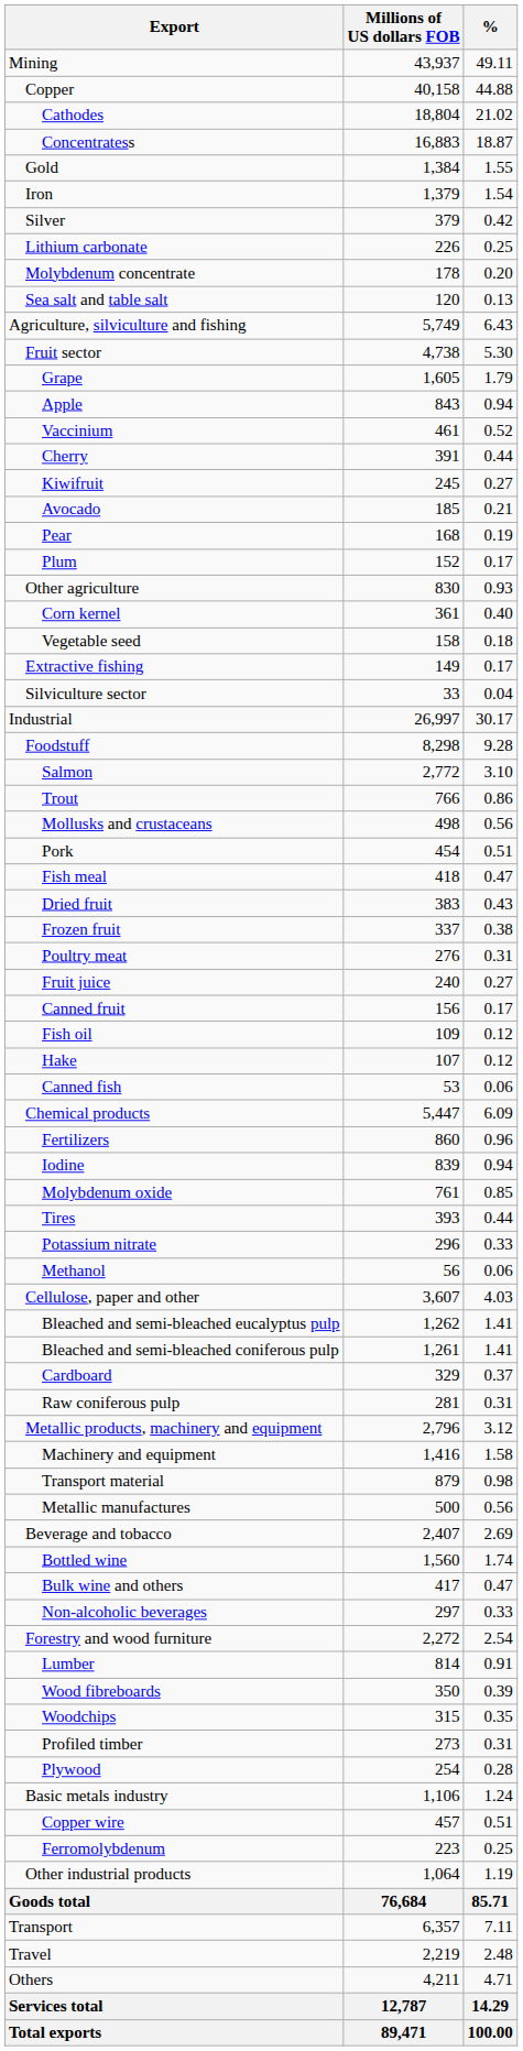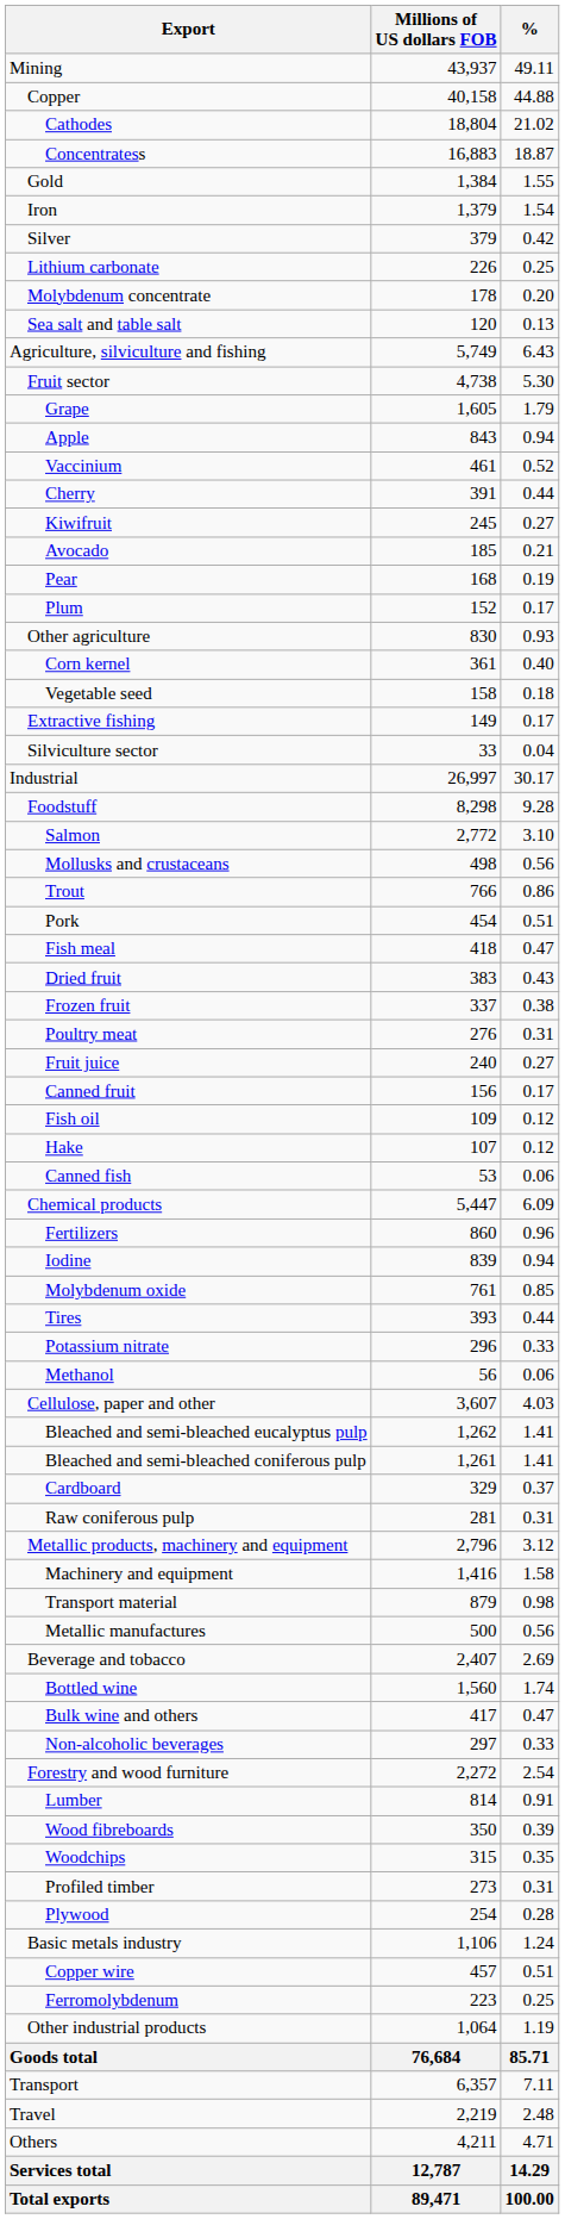 <table class="wikitable sortable" style="text-align: right;">
 <tr>
 <th>Export</th>
 <th>Millions of<br>US dollars <a href='#'>FOB</a></th>
 <th>%</th>
 </tr>
 <tr>
 <td style="text-align:left;">Mining</td>
 <td>43,937</td>
 <td>49.11</td>
 </tr>
 <tr>
 <td style="text-align:left;">    Copper</td>
 <td>40,158</td>
 <td>44.88</td>
 </tr>
 <tr>
 <td style="text-align:left;">        <a href='#'>Cathodes</a></td>
 <td>18,804</td>
 <td>21.02</td>
 </tr>
 <tr>
 <td style="text-align:left;">        <a href='#'>Concentrates</a>s</td>
 <td>16,883</td>
 <td>18.87</td>
 </tr>
 <tr>
 <td style="text-align:left;">    Gold</td>
 <td>1,384</td>
 <td>1.55</td>
 </tr>
 <tr>
 <td style="text-align:left;">    Iron</td>
 <td>1,379</td>
 <td>1.54</td>
 </tr>
 <tr>
 <td style="text-align:left;">    Silver</td>
 <td>379</td>
 <td>0.42</td>
 </tr>
 <tr>
 <td style="text-align:left;">    <a href='#'>Lithium carbonate</a></td>
 <td>226</td>
 <td>0.25</td>
 </tr>
 <tr>
 <td style="text-align:left;">    <a href='#'>Molybdenum</a> concentrate</td>
 <td>178</td>
 <td>0.20</td>
 </tr>
 <tr>
 <td style="text-align:left;">    <a href='#'>Sea salt</a> and <a href='#'>table salt</a></td>
 <td>120</td>
 <td>0.13</td>
 </tr>
 <tr>
 <td style="text-align:left;">Agriculture, <a href='#'>silviculture</a> and fishing</td>
 <td>5,749</td>
 <td>6.43</td>
 </tr>
 <tr>
 <td style="text-align:left;">    <a href='#'>Fruit</a> sector</td>
 <td>4,738</td>
 <td>5.30</td>
 </tr>
 <tr>
 <td style="text-align:left;">        <a href='#'>Grape</a></td>
 <td>1,605</td>
 <td>1.79</td>
 </tr>
 <tr>
 <td style="text-align:left;">        <a href='#'>Apple</a></td>
 <td>843</td>
 <td>0.94</td>
 </tr>
 <tr>
 <td style="text-align:left;">        <a href='#'>Vaccinium</a></td>
 <td>461</td>
 <td>0.52</td>
 </tr>
 <tr>
 <td style="text-align:left;">        <a href='#'>Cherry</a></td>
 <td>391</td>
 <td>0.44</td>
 </tr>
 <tr>
 <td style="text-align:left;">        <a href='#'>Kiwifruit</a></td>
 <td>245</td>
 <td>0.27</td>
 </tr>
 <tr>
 <td style="text-align:left;">        <a href='#'>Avocado</a></td>
 <td>185</td>
 <td>0.21</td>
 </tr>
 <tr>
 <td style="text-align:left;">        <a href='#'>Pear</a></td>
 <td>168</td>
 <td>0.19</td>
 </tr>
 <tr>
 <td style="text-align:left;">        <a href='#'>Plum</a></td>
 <td>152</td>
 <td>0.17</td>
 </tr>
 <tr>
 <td style="text-align:left;">    Other agriculture</td>
 <td>830</td>
 <td>0.93</td>
 </tr>
 <tr>
 <td style="text-align:left;">        <a href='#'>Corn kernel</a></td>
 <td>361</td>
 <td>0.40</td>
 </tr>
 <tr>
 <td style="text-align:left;">        Vegetable seed</td>
 <td>158</td>
 <td>0.18</td>
 </tr>
 <tr>
 <td style="text-align:left;">    <a href='#'>Extractive fishing</a></td>
 <td>149</td>
 <td>0.17</td>
 </tr>
 <tr>
 <td style="text-align:left;">    Silviculture sector</td>
 <td>33</td>
 <td>0.04</td>
 </tr>
 <tr>
 <td style="text-align:left;">Industrial</td>
 <td>26,997</td>
 <td>30.17</td>
 </tr>
 <tr>
 <td style="text-align:left;">    <a href='#'>Foodstuff</a></td>
 <td>8,298</td>
 <td>9.28</td>
 </tr>
 <tr>
 <td style="text-align:left;">        <a href='#'>Salmon</a></td>
 <td>2,772</td>
 <td>3.10</td>
 </tr>
 <tr>
+<td style="text-align:left;">        <a href='#'>Mollusks</a> and <a href='#'>crustaceans</a></td>
+<td>498</td>
+<td>0.56</td>
+</tr>
+<tr>
 <td style="text-align:left;">        <a href='#'>Trout</a></td>
 <td>766</td>
 <td>0.86</td>
-</tr>
-<tr>
-<td style="text-align:left;">        <a href='#'>Mollusks</a> and <a href='#'>crustaceans</a></td>
-<td>498</td>
-<td>0.56</td>
 </tr>
 <tr>
 <td style="text-align:left;">        Pork</td>
 <td>454</td>
 <td>0.51</td>
 </tr>
 <tr>
 <td style="text-align:left;">        <a href='#'>Fish meal</a></td>
 <td>418</td>
 <td>0.47</td>
 </tr>
 <tr>
 <td style="text-align:left;">        <a href='#'>Dried fruit</a></td>
 <td>383</td>
 <td>0.43</td>
 </tr>
 <tr>
 <td style="text-align:left;">        <a href='#'>Frozen fruit</a></td>
 <td>337</td>
 <td>0.38</td>
 </tr>
 <tr>
 <td style="text-align:left;">        <a href='#'>Poultry meat</a></td>
 <td>276</td>
 <td>0.31</td>
 </tr>
 <tr>
 <td style="text-align:left;">        <a href='#'>Fruit juice</a></td>
 <td>240</td>
 <td>0.27</td>
 </tr>
 <tr>
 <td style="text-align:left;">        <a href='#'>Canned fruit</a></td>
 <td>156</td>
 <td>0.17</td>
 </tr>
 <tr>
 <td style="text-align:left;">        <a href='#'>Fish oil</a></td>
 <td>109</td>
 <td>0.12</td>
 </tr>
 <tr>
 <td style="text-align:left;">        <a href='#'>Hake</a></td>
 <td>107</td>
 <td>0.12</td>
 </tr>
 <tr>
 <td style="text-align:left;">        <a href='#'>Canned fish</a></td>
 <td>53</td>
 <td>0.06</td>
 </tr>
 <tr>
 <td style="text-align:left;">    <a href='#'>Chemical products</a></td>
 <td>5,447</td>
 <td>6.09</td>
 </tr>
 <tr>
 <td style="text-align:left;">        <a href='#'>Fertilizers</a></td>
 <td>860</td>
 <td>0.96</td>
 </tr>
 <tr>
 <td style="text-align:left;">        <a href='#'>Iodine</a></td>
 <td>839</td>
 <td>0.94</td>
 </tr>
 <tr>
 <td style="text-align:left;">        <a href='#'>Molybdenum oxide</a></td>
 <td>761</td>
 <td>0.85</td>
 </tr>
 <tr>
 <td style="text-align:left;">        <a href='#'>Tires</a></td>
 <td>393</td>
 <td>0.44</td>
 </tr>
 <tr>
 <td style="text-align:left;">        <a href='#'>Potassium nitrate</a></td>
 <td>296</td>
 <td>0.33</td>
 </tr>
 <tr>
 <td style="text-align:left;">        <a href='#'>Methanol</a></td>
 <td>56</td>
 <td>0.06</td>
 </tr>
 <tr>
 <td style="text-align:left;">    <a href='#'>Cellulose</a>, paper and other</td>
 <td>3,607</td>
 <td>4.03</td>
 </tr>
 <tr>
 <td style="text-align:left;">        Bleached and semi-bleached eucalyptus <a href='#'>pulp</a></td>
 <td>1,262</td>
 <td>1.41</td>
 </tr>
 <tr>
 <td style="text-align:left;">        Bleached and semi-bleached coniferous pulp</td>
 <td>1,261</td>
 <td>1.41</td>
 </tr>
 <tr>
 <td style="text-align:left;">        <a href='#'>Cardboard</a></td>
 <td>329</td>
 <td>0.37</td>
 </tr>
 <tr>
 <td style="text-align:left;">        Raw coniferous pulp</td>
 <td>281</td>
 <td>0.31</td>
 </tr>
 <tr>
 <td style="text-align:left;">    <a href='#'>Metallic products</a>, <a href='#'>machinery</a> and <a href='#'>equipment</a></td>
 <td>2,796</td>
 <td>3.12</td>
 </tr>
 <tr>
 <td style="text-align:left;">        Machinery and equipment</td>
 <td>1,416</td>
 <td>1.58</td>
 </tr>
 <tr>
 <td style="text-align:left;">        Transport material</td>
 <td>879</td>
 <td>0.98</td>
 </tr>
 <tr>
 <td style="text-align:left;">        Metallic manufactures</td>
 <td>500</td>
 <td>0.56</td>
 </tr>
 <tr>
 <td style="text-align:left;">    Beverage and tobacco</td>
 <td>2,407</td>
 <td>2.69</td>
 </tr>
 <tr>
 <td style="text-align:left;">        <a href='#'>Bottled wine</a></td>
 <td>1,560</td>
 <td>1.74</td>
 </tr>
 <tr>
 <td style="text-align:left;">        <a href='#'>Bulk wine</a> and others</td>
 <td>417</td>
 <td>0.47</td>
 </tr>
 <tr>
 <td style="text-align:left;">        <a href='#'>Non-alcoholic beverages</a></td>
 <td>297</td>
 <td>0.33</td>
 </tr>
 <tr>
 <td style="text-align:left;">    <a href='#'>Forestry</a> and wood furniture</td>
 <td>2,272</td>
 <td>2.54</td>
 </tr>
 <tr>
 <td style="text-align:left;">        <a href='#'>Lumber</a></td>
 <td>814</td>
 <td>0.91</td>
 </tr>
 <tr>
 <td style="text-align:left;">        <a href='#'>Wood fibreboards</a></td>
 <td>350</td>
 <td>0.39</td>
 </tr>
 <tr>
 <td style="text-align:left;">        <a href='#'>Woodchips</a></td>
 <td>315</td>
 <td>0.35</td>
 </tr>
 <tr>
 <td style="text-align:left;">        Profiled timber</td>
 <td>273</td>
 <td>0.31</td>
 </tr>
 <tr>
 <td style="text-align:left;">        <a href='#'>Plywood</a></td>
 <td>254</td>
 <td>0.28</td>
 </tr>
 <tr>
 <td style="text-align:left;">    Basic metals industry</td>
 <td>1,106</td>
 <td>1.24</td>
 </tr>
 <tr>
 <td style="text-align:left;">        <a href='#'>Copper wire</a></td>
 <td>457</td>
 <td>0.51</td>
 </tr>
 <tr>
 <td style="text-align:left;">        <a href='#'>Ferromolybdenum</a></td>
 <td>223</td>
 <td>0.25</td>
 </tr>
 <tr>
 <td style="text-align:left;">    Other industrial products</td>
 <td>1,064</td>
 <td>1.19</td>
 </tr>
 <tr>
 <th style="text-align:left;">Goods total</th>
 <th>76,684</th>
 <th>85.71</th>
 </tr>
 <tr>
 <td style="text-align:left;">Transport</td>
 <td>6,357</td>
 <td>7.11</td>
 </tr>
 <tr>
 <td style="text-align:left;">Travel</td>
 <td>2,219</td>
 <td>2.48</td>
 </tr>
 <tr>
 <td style="text-align:left;">Others</td>
 <td>4,211</td>
 <td>4.71</td>
 </tr>
 <tr>
 <th style="text-align:left;">Services total</th>
 <th>12,787</th>
 <th>14.29</th>
 </tr>
 <tr>
 <th style="text-align:left;">Total exports</th>
 <th>89,471</th>
 <th>100.00</th>
 </tr>
 </table>
